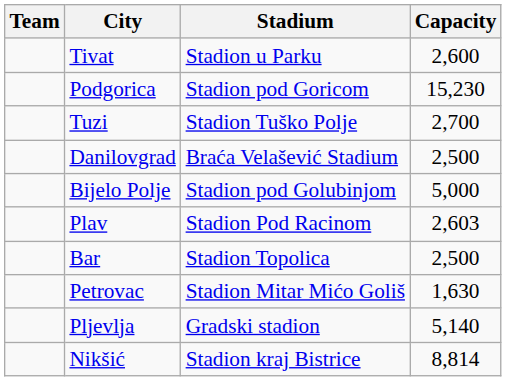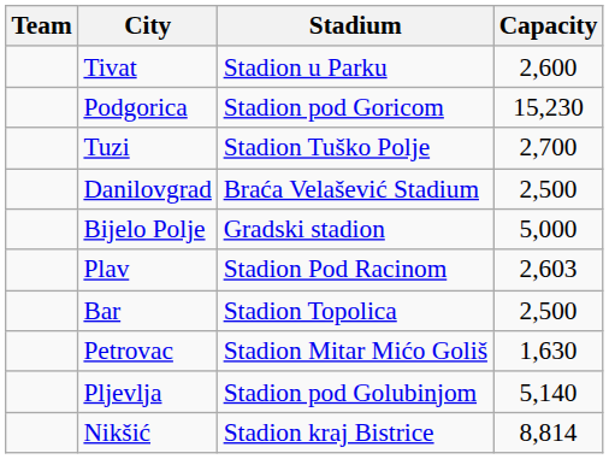 <table class="wikitable sortable">
 <tr>
 <th>Team</th>
 <th>City</th>
 <th>Stadium</th>
 <th>Capacity</th>
 </tr>
 <tr>
 <td></td>
 <td><a href='#'>Tivat</a></td>
 <td><a href='#'>Stadion u Parku</a></td>
 <td style="text-align:center;">2,600</td>
 </tr>
 <tr>
 <td></td>
 <td><a href='#'>Podgorica</a></td>
 <td><a href='#'>Stadion pod Goricom</a></td>
 <td style="text-align:center;">15,230</td>
 </tr>
 <tr>
 <td></td>
 <td><a href='#'>Tuzi</a></td>
 <td><a href='#'>Stadion Tuško Polje</a></td>
 <td style="text-align:center;">2,700</td>
 </tr>
 <tr>
 <td></td>
 <td><a href='#'>Danilovgrad</a></td>
 <td><a href='#'>Braća Velašević Stadium</a></td>
 <td style="text-align:center;">2,500</td>
 </tr>
 <tr>
 <td></td>
 <td><a href='#'>Bijelo Polje</a></td>
-<td><a href='#'>Stadion pod Golubinjom</a></td>
+<td><a href='#'>Gradski stadion</a></td>
 <td style="text-align:center;">5,000</td>
 </tr>
 <tr>
 <td></td>
 <td><a href='#'>Plav</a></td>
 <td><a href='#'>Stadion Pod Racinom</a></td>
 <td style="text-align:center;">2,603</td>
 </tr>
 <tr>
 <td></td>
 <td><a href='#'>Bar</a></td>
 <td><a href='#'>Stadion Topolica</a></td>
 <td style="text-align:center;">2,500</td>
 </tr>
 <tr>
 <td></td>
 <td><a href='#'>Petrovac</a></td>
 <td><a href='#'>Stadion Mitar Mićo Goliš</a></td>
 <td style="text-align:center;">1,630</td>
 </tr>
 <tr>
 <td></td>
 <td><a href='#'>Pljevlja</a></td>
-<td><a href='#'>Gradski stadion</a></td>
+<td><a href='#'>Stadion pod Golubinjom</a></td>
 <td style="text-align:center;">5,140</td>
 </tr>
 <tr>
 <td></td>
 <td><a href='#'>Nikšić</a></td>
 <td><a href='#'>Stadion kraj Bistrice</a></td>
 <td style="text-align:center;">8,814</td>
 </tr>
 </table>
